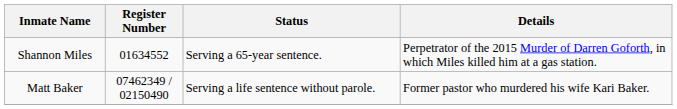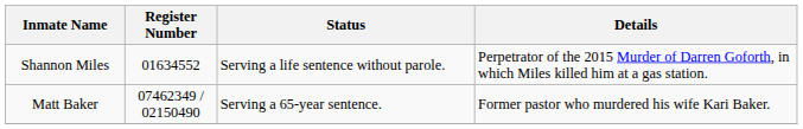 <table class="wikitable sortable">
 <tr>
 <th width=13%>Inmate Name</th>
 <th width=10%>Register Number</th>
 <th width=28%>Status</th>
 <th width=35%>Details</th>
 </tr>
 <tr>
 <td style="text-align:center;">Shannon Miles</td>
 <td style="text-align:center;">01634552</td>
-<td>Serving a 65-year sentence.</td>
+<td>Serving a life sentence without parole.</td>
 <td>Perpetrator of the 2015 <a href='#'>Murder of Darren Goforth</a>, in which Miles killed him at a gas station.</td>
 </tr>
 <tr>
 <td style="text-align:center;">Matt Baker</td>
 <td style="text-align:center;">07462349 / 02150490</td>
-<td>Serving a life sentence without parole.</td>
+<td>Serving a 65-year sentence.</td>
 <td>Former pastor who murdered his wife Kari Baker.</td>
 </tr>
 <tr>
 </tr>
 </table>
